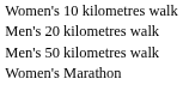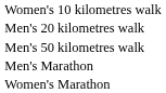 <table>
 <tr>
 <td>Women's 10 kilometres walk<br></td>
 <td></td>
 <td></td>
 <td></td>
 </tr>
 <tr>
 <td>Men's 20 kilometres walk<br></td>
 <td></td>
 <td></td>
 <td></td>
 </tr>
 <tr>
 <td>Men's 50 kilometres walk<br></td>
 <td></td>
 <td></td>
 <td></td>
 </tr>
 <tr>
+<td>Men's Marathon<br></td>
+<td></td>
+<td></td>
+<td></td>
+</tr>
+<tr>
 <td>Women's Marathon<br></td>
 <td></td>
 <td></td>
 <td></td>
 </tr>
 </table>
